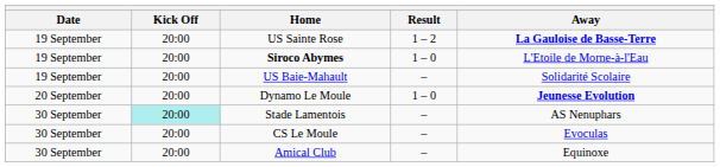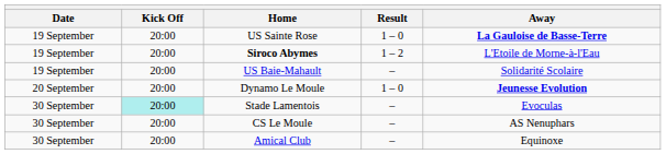 <table class="wikitable collapsible collapsed" style="font-size: 100%; margin:0px;" width="75%">
 <tr>
 <th colspan="7" style="text-align:left;"></th>
 </tr>
 <tr>
 <th><strong>Date</strong></th>
 <th><strong>Kick Off</strong></th>
 <th><strong>Home</strong></th>
 <th><strong>Result</strong></th>
 <th><strong>Away</strong></th>
 </tr>
 <tr>
 <td align=center>19 September</td>
 <td align=center>20:00</td>
 <td align=center>US Sainte Rose</td>
-<td align=center>1 – 2</td>
+<td align=center>1 – 0</td>
 <td align=center><strong><a href='#'>La Gauloise de Basse-Terre</a></strong></td>
 </tr>
 <tr>
 <td align=center>19 September</td>
 <td align=center>20:00</td>
 <td align=center><strong>Siroco Abymes</strong></td>
-<td align=center>1 – 0</td>
+<td align=center>1 – 2</td>
 <td align=center><a href='#'>L'Etoile de Morne-à-l'Eau</a></td>
 </tr>
 <tr>
 <td align=center>19 September</td>
 <td align=center>20:00</td>
 <td align=center><a href='#'>US Baie-Mahault</a></td>
 <td align=center>–</td>
 <td align=center><a href='#'>Solidarité Scolaire</a></td>
 </tr>
 <tr>
 <td align=center>20 September</td>
 <td align=center>20:00</td>
 <td align=center>Dynamo Le Moule</td>
 <td align=center>1 – 0</td>
 <td align=center><strong><a href='#'>Jeunesse Evolution</a></strong></td>
 </tr>
 <tr>
 <td align=center>30 September</td>
 <td align=center style="background: paleturquoise;">20:00</td>
 <td align=center>Stade Lamentois</td>
 <td align=center>–</td>
-<td align=center>AS Nenuphars</td>
+<td align=center><a href='#'>Evoculas</a></td>
 </tr>
 <tr>
 <td align=center>30 September</td>
 <td align=center>20:00</td>
 <td align=center>CS Le Moule</td>
 <td align=center>–</td>
-<td align=center><a href='#'>Evoculas</a></td>
+<td align=center>AS Nenuphars</td>
 </tr>
 <tr>
 <td align=center>30 September</td>
 <td align=center>20:00</td>
 <td align=center><a href='#'>Amical Club</a></td>
 <td align=center>–</td>
 <td align=center>Equinoxe</td>
 </tr>
 </table>
